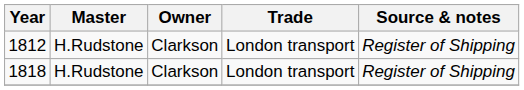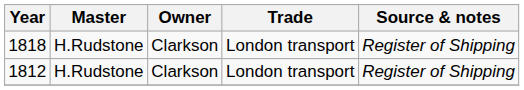 <table class=" wikitable">
 <tr>
 <th>Year</th>
 <th>Master</th>
 <th>Owner</th>
 <th>Trade</th>
 <th>Source & notes</th>
 </tr>
 <tr>
-<td>1812</td>
+<td>1818</td>
 <td>H.Rudstone</td>
 <td>Clarkson</td>
 <td>London transport</td>
 <td><em>Register of Shipping</em></td>
 </tr>
 <tr>
-<td>1818</td>
+<td>1812</td>
 <td>H.Rudstone</td>
 <td>Clarkson</td>
 <td>London transport</td>
 <td><em>Register of Shipping</em></td>
 </tr>
 <tr>
 </tr>
 </table>
